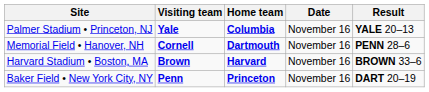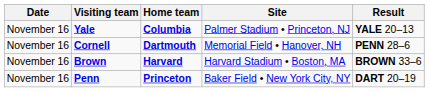 <table class="wikitable">
 <tr>
-<th>Site</th>
+<th>Date</th>
 <th>Visiting team</th>
 <th>Home team</th>
-<th>Date</th>
+<th>Site</th>
 <th>Result</th>
 </tr>
 <tr>
-<td><a href='#'>Palmer Stadium</a> • <a href='#'>Princeton, NJ</a></td>
+<td>November 16</td>
 <td><strong><a href='#'>Yale</a></strong></td>
 <td><strong><a href='#'>Columbia</a></strong></td>
-<td>November 16</td>
+<td><a href='#'>Palmer Stadium</a> • <a href='#'>Princeton, NJ</a></td>
 <td><strong>YALE</strong> 20–13</td>
 </tr>
 <tr>
-<td><a href='#'>Memorial Field</a> • <a href='#'>Hanover, NH</a></td>
+<td>November 16</td>
 <td><strong><a href='#'>Cornell</a></strong></td>
 <td><strong><a href='#'>Dartmouth</a></strong></td>
-<td>November 16</td>
+<td><a href='#'>Memorial Field</a> • <a href='#'>Hanover, NH</a></td>
 <td><strong>PENN</strong> 28–6</td>
 </tr>
 <tr>
-<td><a href='#'>Harvard Stadium</a> • <a href='#'>Boston, MA</a></td>
+<td>November 16</td>
 <td><strong><a href='#'>Brown</a></strong></td>
 <td><strong><a href='#'>Harvard</a></strong></td>
-<td>November 16</td>
+<td><a href='#'>Harvard Stadium</a> • <a href='#'>Boston, MA</a></td>
 <td><strong>BROWN</strong> 33–6</td>
 </tr>
 <tr>
-<td><a href='#'>Baker Field</a> • <a href='#'>New York City, NY</a></td>
+<td>November 16</td>
 <td><strong><a href='#'>Penn</a></strong></td>
 <td><strong><a href='#'>Princeton</a></strong></td>
-<td>November 16</td>
+<td><a href='#'>Baker Field</a> • <a href='#'>New York City, NY</a></td>
 <td><strong>DART</strong> 20–19</td>
 </tr>
 </table>
